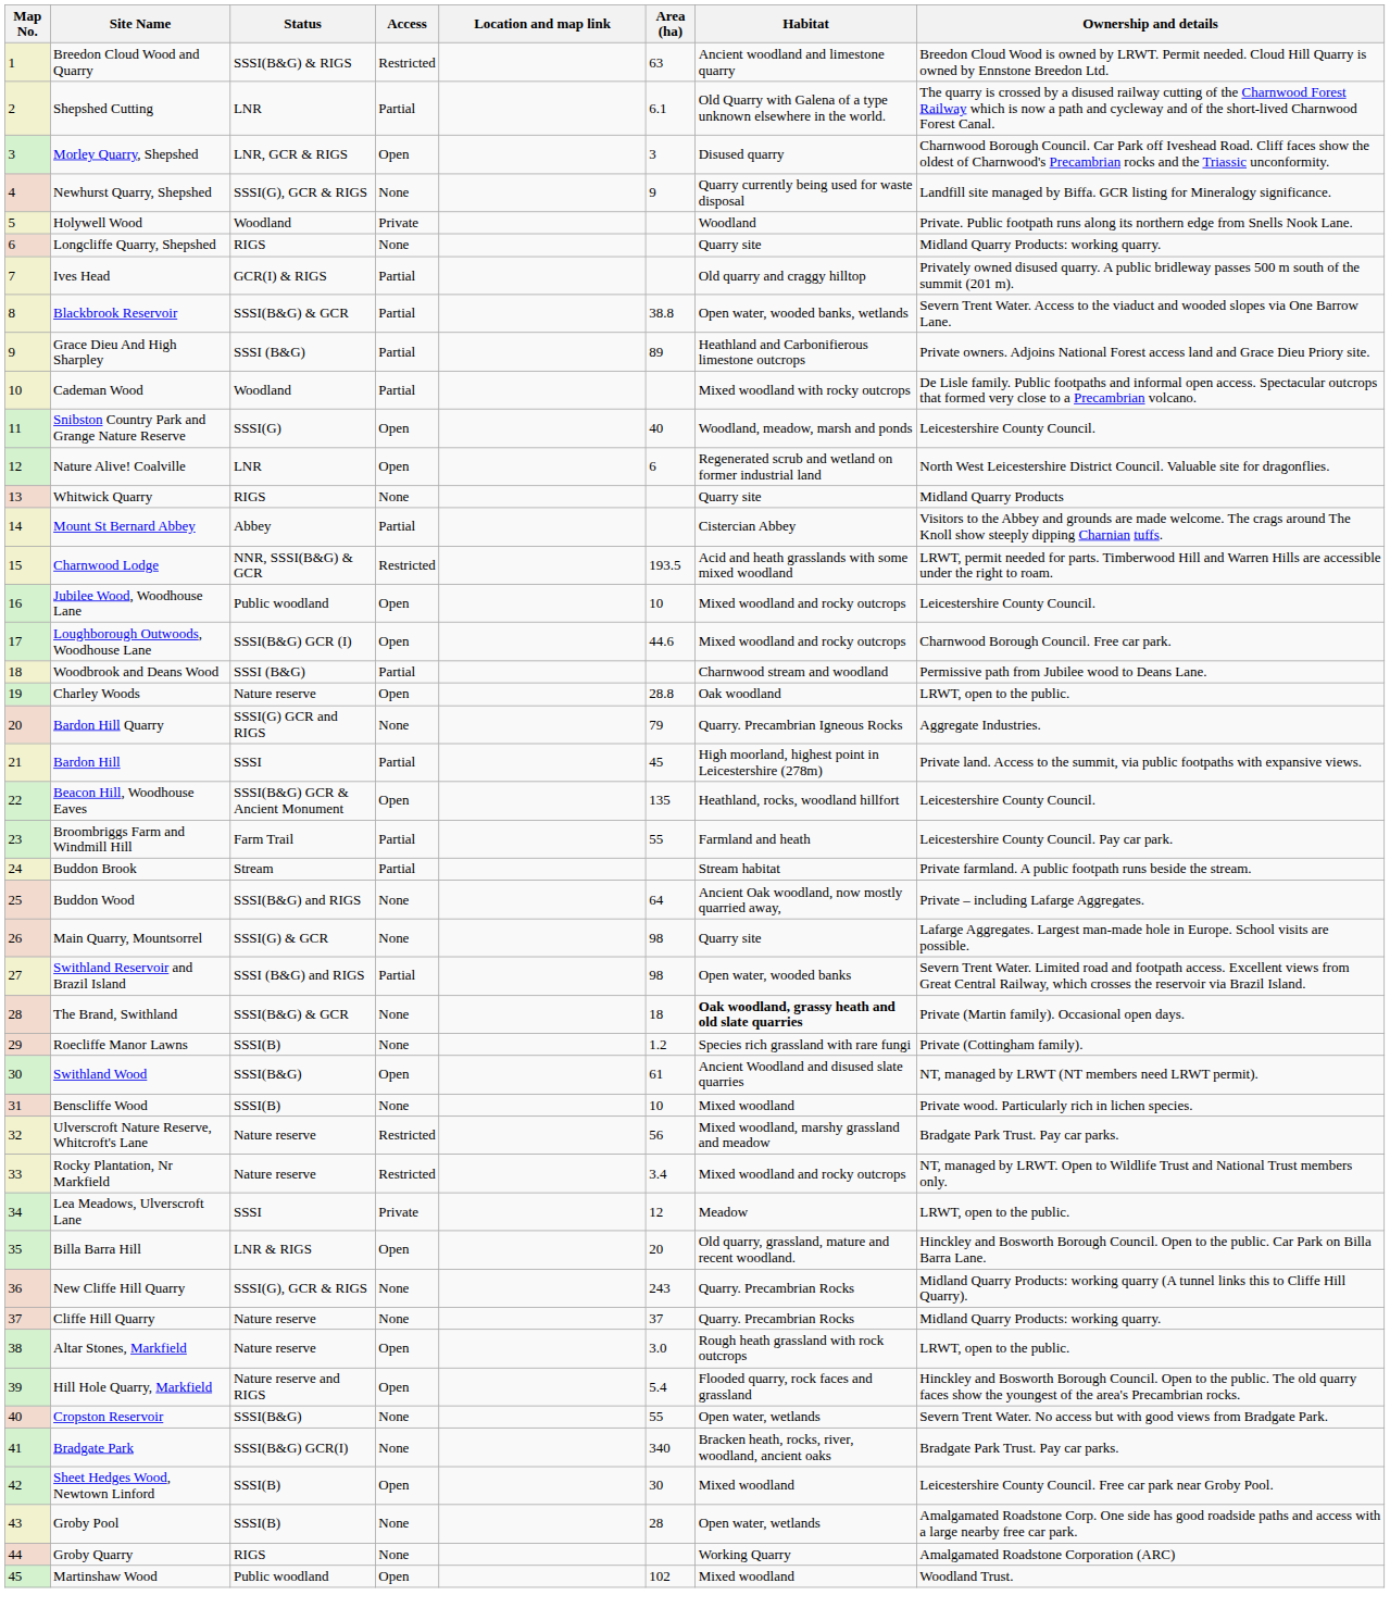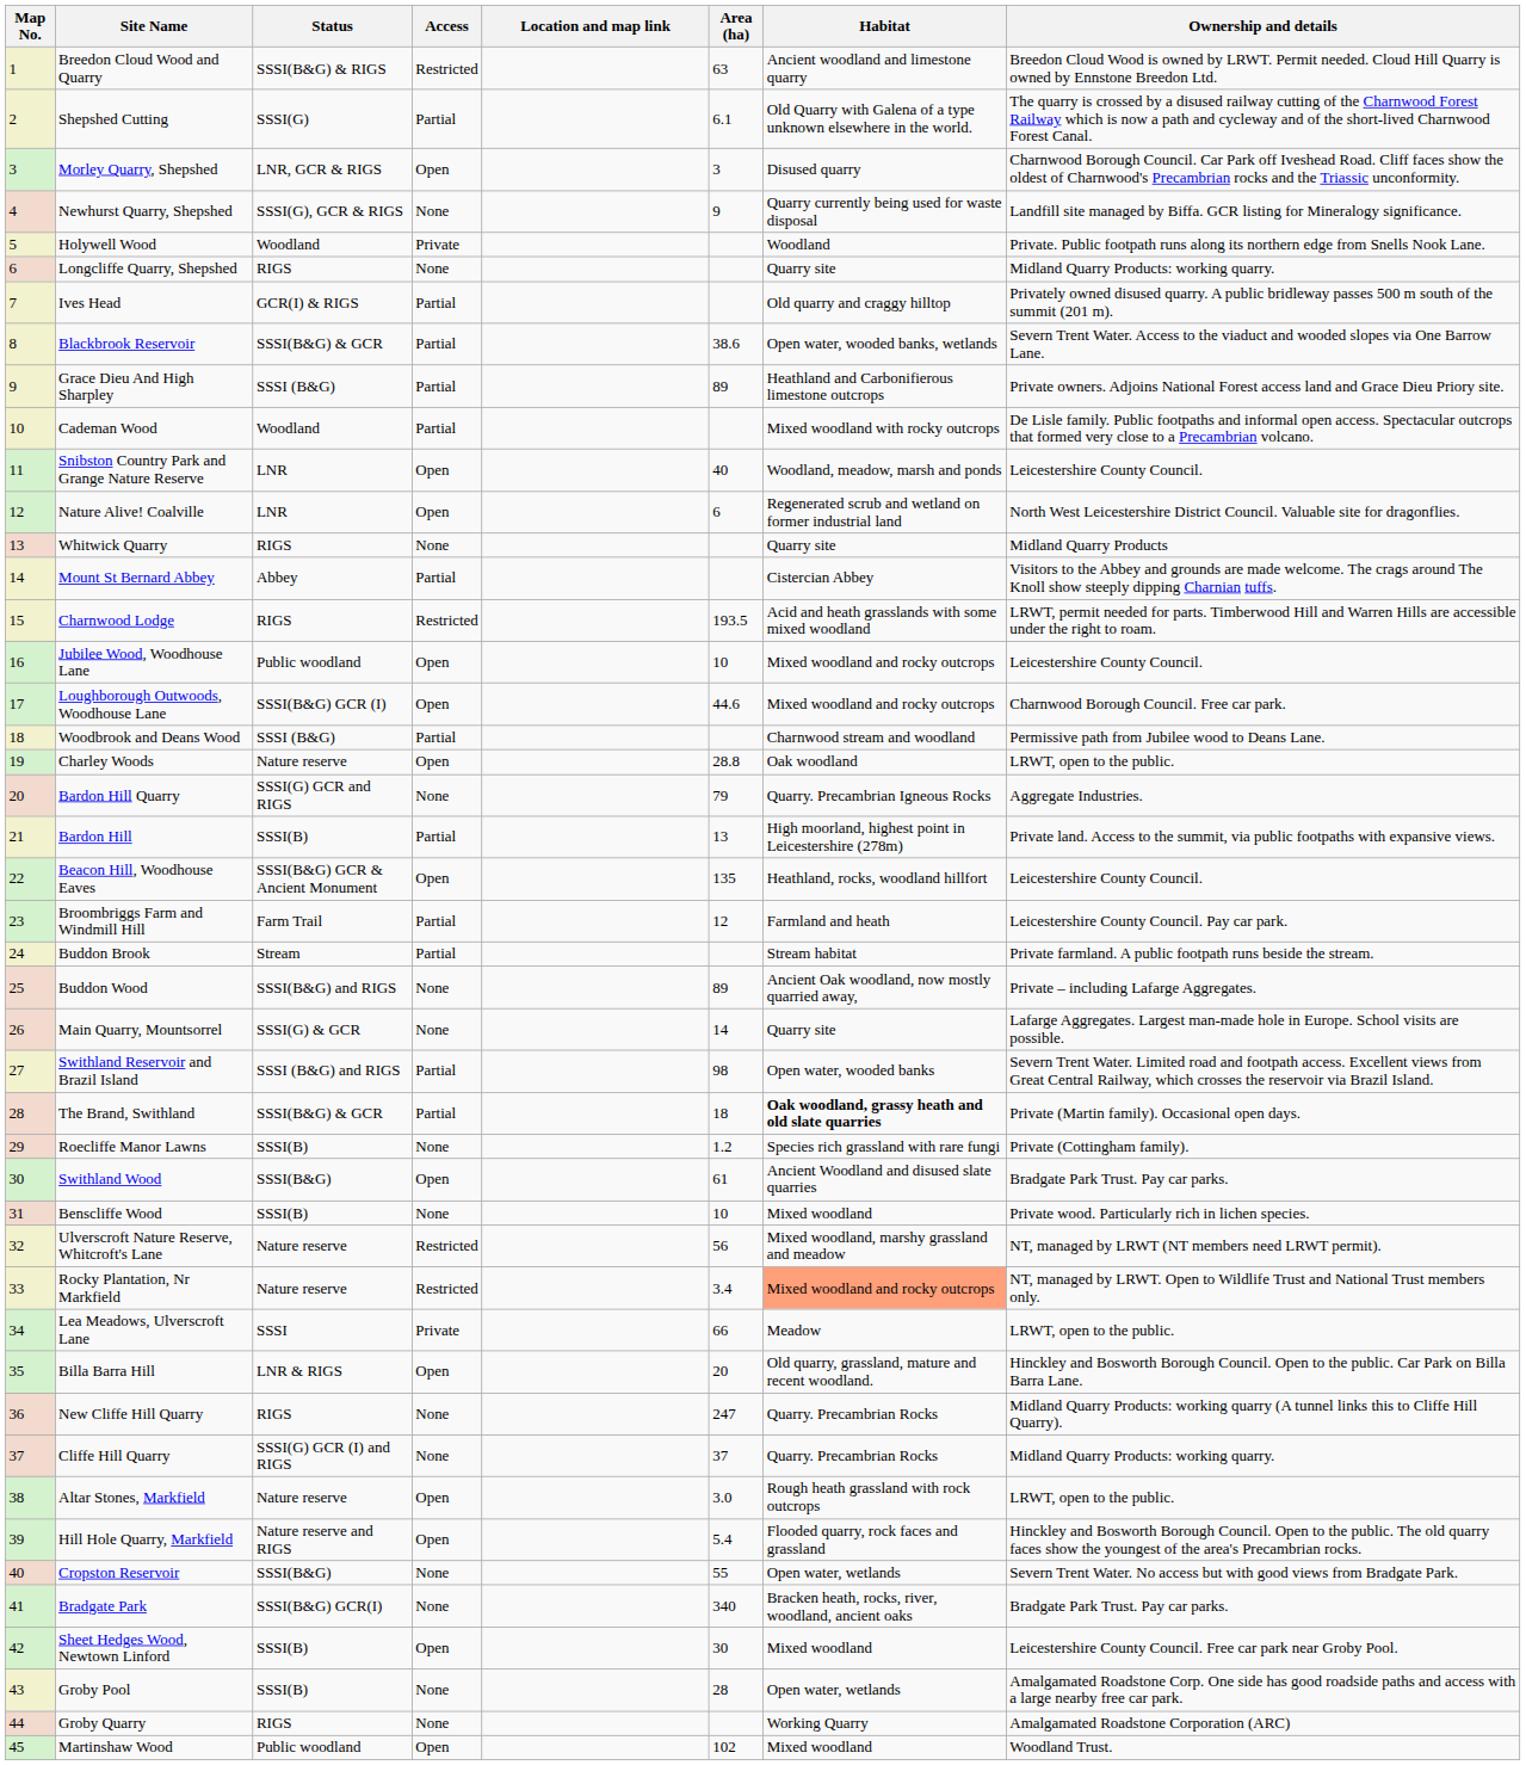 <table class="wikitable sortable collapsible">
 <tr>
 <th scope="col"><strong>Map No.</strong></th>
 <th scope="col"><strong>Site Name</strong></th>
 <th scope="col"><strong>Status</strong></th>
 <th scope="col"><strong>Access</strong></th>
 <th scope="col"><strong>Location and map link</strong></th>
 <th scope="col"><strong>Area (ha)</strong></th>
 <th scope="col" class="unsortable"><strong>Habitat</strong></th>
 <th scope="col" class="unsortable"><strong>Ownership and details</strong></th>
 </tr>
 <tr>
 <td style="background:#F2F2CE;">1</td>
 <td>Breedon Cloud Wood and Quarry</td>
 <td>SSSI(B&G) & RIGS</td>
 <td>Restricted</td>
 <td style="width:15%;"></td>
 <td>63</td>
 <td>Ancient woodland and limestone quarry</td>
 <td>Breedon Cloud Wood is owned by LRWT. Permit needed. Cloud Hill Quarry is owned by Ennstone Breedon Ltd.</td>
 </tr>
 <tr>
 <td style="background:#F2F2CE;">2</td>
 <td>Shepshed Cutting</td>
-<td>LNR</td>
+<td>SSSI(G)</td>
 <td>Partial</td>
 <td></td>
 <td>6.1</td>
 <td>Old Quarry with Galena of a type unknown elsewhere in the world.</td>
 <td>The quarry is crossed by a disused railway cutting of the <a href='#'>Charnwood Forest Railway</a> which is now a path and cycleway and of the short-lived Charnwood Forest Canal.</td>
 </tr>
 <tr>
 <td style="background:#D4F2CE;">3</td>
 <td><a href='#'>Morley Quarry</a>, Shepshed</td>
 <td>LNR, GCR & RIGS</td>
 <td>Open</td>
 <td></td>
 <td>3</td>
 <td>Disused quarry</td>
 <td>Charnwood Borough Council. Car Park off Iveshead Road. Cliff faces show the oldest of Charnwood's <a href='#'>Precambrian</a> rocks and the <a href='#'>Triassic</a> unconformity.</td>
 </tr>
 <tr>
 <td style="background:#F2DACE;">4</td>
 <td>Newhurst Quarry, Shepshed</td>
 <td>SSSI(G), GCR & RIGS</td>
 <td>None</td>
 <td></td>
 <td>9</td>
 <td>Quarry currently being used for waste disposal</td>
 <td>Landfill site managed by Biffa. GCR listing for Mineralogy significance.</td>
 </tr>
 <tr>
 <td style="background:#F2F2CE;">5</td>
 <td>Holywell Wood</td>
 <td>Woodland</td>
 <td>Private</td>
 <td></td>
 <td></td>
 <td>Woodland</td>
 <td>Private. Public footpath runs along its northern edge from Snells Nook Lane.</td>
 </tr>
 <tr>
 <td style="background:#F2DACE;">6</td>
 <td>Longcliffe Quarry, Shepshed</td>
 <td>RIGS</td>
 <td>None</td>
 <td></td>
 <td></td>
 <td>Quarry site</td>
 <td>Midland Quarry Products: working quarry.</td>
 </tr>
 <tr>
 <td style="background:#F2F2CE;">7</td>
 <td>Ives Head</td>
 <td>GCR(I) & RIGS</td>
 <td>Partial</td>
 <td></td>
 <td></td>
 <td>Old quarry and craggy hilltop</td>
 <td>Privately owned disused quarry. A public bridleway passes 500 m south of the summit (201 m).</td>
 </tr>
 <tr>
 <td style="background:#F2F2CE;">8</td>
 <td><a href='#'>Blackbrook Reservoir</a></td>
 <td>SSSI(B&G) & GCR</td>
 <td>Partial</td>
 <td></td>
-<td>38.8</td>
+<td>38.6</td>
 <td>Open water, wooded banks, wetlands</td>
 <td>Severn Trent Water. Access to the viaduct and wooded slopes via One Barrow Lane.</td>
 </tr>
 <tr>
 <td style="background:#F2F2CE;">9</td>
 <td>Grace Dieu And High Sharpley</td>
 <td>SSSI (B&G)</td>
 <td>Partial</td>
 <td></td>
 <td>89</td>
 <td>Heathland and Carbonifierous limestone outcrops</td>
 <td>Private owners. Adjoins National Forest access land and Grace Dieu Priory site.</td>
 </tr>
 <tr>
 <td style="background:#F2F2CE;">10</td>
 <td>Cademan Wood</td>
 <td>Woodland</td>
 <td>Partial</td>
 <td></td>
 <td></td>
 <td>Mixed woodland with rocky outcrops</td>
 <td>De Lisle family. Public footpaths and informal open access. Spectacular outcrops that formed very close to a <a href='#'>Precambrian</a> volcano.</td>
 </tr>
 <tr>
 <td style="background:#D4F2CE;">11</td>
 <td><a href='#'>Snibston</a> Country Park and Grange Nature Reserve</td>
-<td>SSSI(G)</td>
+<td>LNR</td>
 <td>Open</td>
 <td></td>
 <td>40</td>
 <td>Woodland, meadow, marsh and ponds</td>
 <td>Leicestershire County Council.</td>
 </tr>
 <tr>
 <td style="background:#D4F2CE;">12</td>
 <td>Nature Alive! Coalville</td>
 <td>LNR</td>
 <td>Open</td>
 <td></td>
 <td>6</td>
 <td>Regenerated scrub and wetland on former industrial land</td>
 <td>North West Leicestershire District Council. Valuable site for dragonflies.</td>
 </tr>
 <tr>
 <td style="background:#F2DACE;">13</td>
 <td>Whitwick Quarry</td>
 <td>RIGS</td>
 <td>None</td>
 <td></td>
 <td></td>
 <td>Quarry site</td>
 <td>Midland Quarry Products</td>
 </tr>
 <tr>
 <td style="background:#F2F2CE;">14</td>
 <td><a href='#'>Mount St Bernard Abbey</a></td>
 <td>Abbey</td>
 <td>Partial</td>
 <td></td>
 <td></td>
 <td>Cistercian Abbey</td>
 <td>Visitors to the Abbey and grounds are made welcome. The crags around The Knoll show steeply dipping <a href='#'>Charnian</a> <a href='#'>tuffs</a>.</td>
 </tr>
 <tr>
 <td style="background:#F2F2CE;">15</td>
 <td><a href='#'>Charnwood Lodge</a></td>
-<td>NNR, SSSI(B&G) & GCR</td>
+<td>RIGS</td>
 <td>Restricted</td>
 <td></td>
 <td>193.5</td>
 <td>Acid and heath grasslands with some mixed woodland</td>
 <td>LRWT, permit needed for parts. Timberwood Hill and Warren Hills are accessible under the right to roam.</td>
 </tr>
 <tr>
 <td style="background:#D4F2CE;">16</td>
 <td><a href='#'>Jubilee Wood</a>, Woodhouse Lane</td>
 <td>Public woodland</td>
 <td>Open</td>
 <td></td>
 <td>10</td>
 <td>Mixed woodland and rocky outcrops</td>
 <td>Leicestershire County Council.</td>
 </tr>
 <tr>
 <td style="background:#D4F2CE;">17</td>
 <td><a href='#'>Loughborough Outwoods</a>, Woodhouse Lane</td>
 <td>SSSI(B&G) GCR (I)</td>
 <td>Open</td>
 <td></td>
 <td>44.6</td>
 <td>Mixed woodland and rocky outcrops</td>
 <td>Charnwood Borough Council. Free car park.</td>
 </tr>
 <tr>
 <td style="background:#F2F2CE;">18</td>
 <td>Woodbrook and Deans Wood</td>
 <td>SSSI (B&G)</td>
 <td>Partial</td>
 <td></td>
 <td></td>
 <td>Charnwood stream and woodland</td>
 <td>Permissive path from Jubilee wood to Deans Lane.</td>
 </tr>
 <tr>
 <td style="background:#D4F2CE;">19</td>
 <td>Charley Woods</td>
 <td>Nature reserve</td>
 <td>Open</td>
 <td></td>
 <td>28.8</td>
 <td>Oak woodland</td>
 <td>LRWT, open to the public.</td>
 </tr>
 <tr>
 <td style="background:#F2DACE;">20</td>
 <td><a href='#'>Bardon Hill</a> Quarry</td>
 <td>SSSI(G) GCR and RIGS</td>
 <td>None</td>
 <td></td>
 <td>79</td>
 <td>Quarry. Precambrian Igneous Rocks</td>
 <td>Aggregate Industries.</td>
 </tr>
 <tr>
 <td style="background:#F2F2CE;">21</td>
 <td><a href='#'>Bardon Hill</a></td>
-<td>SSSI</td>
+<td>SSSI(B)</td>
 <td>Partial</td>
 <td></td>
-<td>45</td>
+<td>13</td>
 <td>High moorland, highest point in Leicestershire (278m)</td>
 <td>Private land. Access to the summit, via public footpaths with expansive views.</td>
 </tr>
 <tr>
 <td style="background:#D4F2CE;">22</td>
 <td><a href='#'>Beacon Hill</a>, Woodhouse Eaves</td>
 <td>SSSI(B&G) GCR & Ancient Monument</td>
 <td>Open</td>
 <td></td>
 <td>135</td>
 <td>Heathland, rocks, woodland hillfort</td>
 <td>Leicestershire County Council.</td>
 </tr>
 <tr>
 <td style="background:#D4F2CE;">23</td>
 <td>Broombriggs Farm and Windmill Hill</td>
 <td>Farm Trail</td>
 <td>Partial</td>
 <td></td>
-<td>55</td>
+<td>12</td>
 <td>Farmland and heath</td>
 <td>Leicestershire County Council. Pay car park.</td>
 </tr>
 <tr>
 <td style="background:#F2F2CE;">24</td>
 <td>Buddon Brook</td>
 <td>Stream</td>
 <td>Partial</td>
 <td></td>
 <td></td>
 <td>Stream habitat</td>
 <td>Private farmland. A public footpath runs beside the stream.</td>
 </tr>
 <tr>
 <td style="background:#F2DACE;">25</td>
 <td>Buddon Wood</td>
 <td>SSSI(B&G) and RIGS</td>
 <td>None</td>
 <td></td>
-<td>64</td>
+<td>89</td>
 <td>Ancient Oak woodland, now mostly quarried away,</td>
 <td>Private – including Lafarge Aggregates.</td>
 </tr>
 <tr>
 <td style="background:#F2DACE;">26</td>
 <td>Main Quarry, Mountsorrel</td>
 <td>SSSI(G) & GCR</td>
 <td>None</td>
 <td></td>
-<td>98</td>
+<td>14</td>
 <td>Quarry site</td>
 <td>Lafarge Aggregates. Largest man-made hole in Europe. School visits are possible.</td>
 </tr>
 <tr>
 <td style="background:#F2F2CE;">27</td>
 <td><a href='#'>Swithland Reservoir</a> and Brazil Island</td>
 <td>SSSI (B&G) and RIGS</td>
 <td>Partial</td>
 <td></td>
 <td>98</td>
 <td>Open water, wooded banks</td>
 <td>Severn Trent Water. Limited road and footpath access. Excellent views from Great Central Railway, which crosses the reservoir via Brazil Island.</td>
 </tr>
 <tr>
 <td style="background:#F2DACE;">28</td>
 <td>The Brand, Swithland</td>
 <td>SSSI(B&G) & GCR</td>
-<td>None</td>
+<td>Partial</td>
 <td></td>
 <td>18</td>
 <td><strong>Oak woodland, grassy heath and old slate quarries</strong></td>
 <td>Private (Martin family). Occasional open days.</td>
 </tr>
 <tr>
 <td style="background:#F2DACE;">29</td>
 <td>Roecliffe Manor Lawns</td>
 <td>SSSI(B)</td>
 <td>None</td>
 <td></td>
 <td>1.2</td>
 <td>Species rich grassland with rare fungi</td>
 <td>Private (Cottingham family).</td>
 </tr>
 <tr>
 <td style="background:#D4F2CE;">30</td>
 <td><a href='#'>Swithland Wood</a></td>
 <td>SSSI(B&G)</td>
 <td>Open</td>
 <td></td>
 <td>61</td>
 <td>Ancient Woodland and disused slate quarries</td>
-<td>NT, managed by LRWT (NT members need LRWT permit).</td>
+<td>Bradgate Park Trust. Pay car parks.</td>
 </tr>
 <tr>
 <td style="background:#F2DACE;">31</td>
 <td>Benscliffe Wood</td>
 <td>SSSI(B)</td>
 <td>None</td>
 <td></td>
 <td>10</td>
 <td>Mixed woodland</td>
 <td>Private wood. Particularly rich in lichen species.</td>
 </tr>
 <tr>
 <td style="background:#F2F2CE;">32</td>
 <td>Ulverscroft Nature Reserve, Whitcroft's Lane</td>
 <td>Nature reserve</td>
 <td>Restricted</td>
 <td></td>
 <td>56</td>
 <td>Mixed woodland, marshy grassland and meadow</td>
-<td>Bradgate Park Trust. Pay car parks.</td>
+<td>NT, managed by LRWT (NT members need LRWT permit).</td>
 </tr>
 <tr>
 <td style="background:#F2F2CE;">33</td>
 <td>Rocky Plantation, Nr Markfield</td>
 <td>Nature reserve</td>
 <td>Restricted</td>
 <td></td>
 <td>3.4</td>
-<td>Mixed woodland and rocky outcrops</td>
+<td style="background: lightsalmon;">Mixed woodland and rocky outcrops</td>
 <td>NT, managed by LRWT. Open to Wildlife Trust and National Trust members only.</td>
 </tr>
 <tr>
 <td style="background:#D4F2CE;">34</td>
 <td>Lea Meadows, Ulverscroft Lane</td>
 <td>SSSI</td>
 <td>Private</td>
 <td></td>
-<td>12</td>
+<td>66</td>
 <td>Meadow</td>
 <td>LRWT, open to the public.</td>
 </tr>
 <tr>
 <td style="background:#D4F2CE;">35</td>
 <td>Billa Barra Hill</td>
 <td>LNR & RIGS</td>
 <td>Open</td>
 <td></td>
 <td>20</td>
 <td>Old quarry, grassland, mature and recent woodland.</td>
 <td>Hinckley and Bosworth Borough Council. Open to the public. Car Park on Billa Barra Lane.</td>
 </tr>
 <tr>
 <td style="background:#F2DACE;">36</td>
 <td>New Cliffe Hill Quarry</td>
-<td>SSSI(G), GCR & RIGS</td>
+<td>RIGS</td>
 <td>None</td>
 <td></td>
-<td>243</td>
+<td>247</td>
 <td>Quarry. Precambrian Rocks</td>
 <td>Midland Quarry Products: working quarry (A tunnel links this to Cliffe Hill Quarry).</td>
 </tr>
 <tr>
 <td style="background:#F2DACE;">37</td>
 <td>Cliffe Hill Quarry</td>
-<td>Nature reserve</td>
+<td>SSSI(G) GCR (I) and RIGS</td>
 <td>None</td>
 <td></td>
 <td>37</td>
 <td>Quarry. Precambrian Rocks</td>
 <td>Midland Quarry Products: working quarry.</td>
 </tr>
 <tr>
 <td style="background:#D4F2CE;">38</td>
 <td>Altar Stones, <a href='#'>Markfield</a></td>
 <td>Nature reserve</td>
 <td>Open</td>
 <td></td>
 <td>3.0</td>
 <td>Rough heath grassland with rock outcrops</td>
 <td>LRWT, open to the public.</td>
 </tr>
 <tr>
 <td style="background:#D4F2CE;">39</td>
 <td>Hill Hole Quarry, <a href='#'>Markfield</a></td>
 <td>Nature reserve and RIGS</td>
 <td>Open</td>
 <td></td>
 <td>5.4</td>
 <td>Flooded quarry, rock faces and grassland</td>
 <td>Hinckley and Bosworth Borough Council. Open to the public. The old quarry faces show the youngest of the area's Precambrian rocks.</td>
 </tr>
 <tr>
 <td style="background:#F2DACE;">40</td>
 <td><a href='#'>Cropston Reservoir</a></td>
 <td>SSSI(B&G)</td>
 <td>None</td>
 <td></td>
 <td>55</td>
 <td>Open water, wetlands</td>
 <td>Severn Trent Water. No access but with good views from Bradgate Park.</td>
 </tr>
 <tr>
 <td style="background:#D4F2CE;">41</td>
 <td><a href='#'>Bradgate Park</a></td>
 <td>SSSI(B&G) GCR(I)</td>
 <td>None</td>
 <td></td>
 <td>340</td>
 <td>Bracken heath, rocks, river, woodland, ancient oaks</td>
 <td>Bradgate Park Trust. Pay car parks.</td>
 </tr>
 <tr>
 <td style="background:#D4F2CE;">42</td>
 <td><a href='#'>Sheet Hedges Wood</a>, Newtown Linford</td>
 <td>SSSI(B)</td>
 <td>Open</td>
 <td></td>
 <td>30</td>
 <td>Mixed woodland</td>
 <td>Leicestershire County Council. Free car park near Groby Pool.</td>
 </tr>
 <tr>
 <td style="background:#F2F2CE;">43</td>
 <td>Groby Pool</td>
 <td>SSSI(B)</td>
 <td>None</td>
 <td></td>
 <td>28</td>
 <td>Open water, wetlands</td>
 <td>Amalgamated Roadstone Corp. One side has good roadside paths and access with a large nearby free car park.</td>
 </tr>
 <tr>
 <td style="background:#F2DACE;">44</td>
 <td>Groby Quarry</td>
 <td>RIGS</td>
 <td>None</td>
 <td></td>
 <td></td>
 <td>Working Quarry</td>
 <td>Amalgamated Roadstone Corporation (ARC)</td>
 </tr>
 <tr>
 <td style="background:#D4F2CE;">45</td>
 <td>Martinshaw Wood</td>
 <td>Public woodland</td>
 <td>Open</td>
 <td></td>
 <td>102</td>
 <td>Mixed woodland</td>
 <td>Woodland Trust.</td>
 </tr>
 </table>
